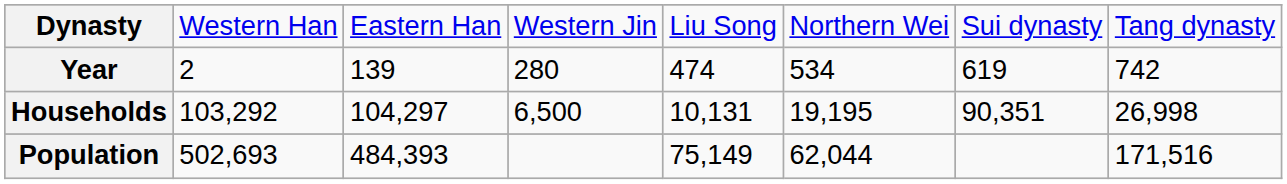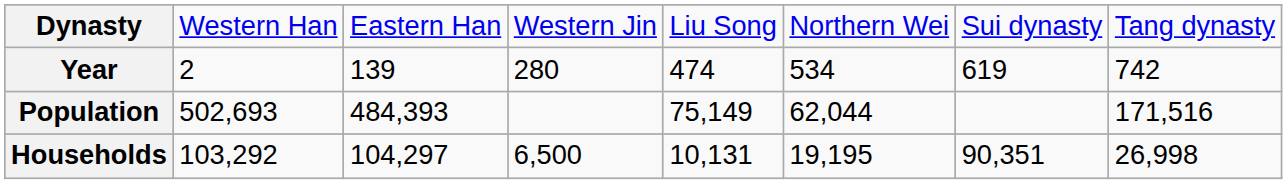 <table class="wikitable">
 <tr>
 <th>Dynasty</th>
 <td><a href='#'>Western Han</a></td>
 <td><a href='#'>Eastern Han</a></td>
 <td><a href='#'>Western Jin</a></td>
 <td><a href='#'>Liu Song</a></td>
 <td><a href='#'>Northern Wei</a></td>
 <td><a href='#'>Sui dynasty</a></td>
 <td><a href='#'>Tang dynasty</a></td>
 </tr>
 <tr>
 <th>Year</th>
 <td>2</td>
 <td>139</td>
 <td>280</td>
 <td>474</td>
 <td>534</td>
 <td>619</td>
 <td>742</td>
 </tr>
 <tr>
+<th>Population</th>
+<td>502,693</td>
+<td>484,393</td>
+<td></td>
+<td>75,149</td>
+<td>62,044</td>
+<td></td>
+<td>171,516</td>
+</tr>
+<tr>
 <th>Households</th>
 <td>103,292</td>
 <td>104,297</td>
 <td>6,500</td>
 <td>10,131</td>
 <td>19,195</td>
 <td>90,351</td>
 <td>26,998</td>
 </tr>
-<tr>
-<th>Population</th>
-<td>502,693</td>
-<td>484,393</td>
-<td></td>
-<td>75,149</td>
-<td>62,044</td>
-<td></td>
-<td>171,516</td>
-</tr>
 </table>
